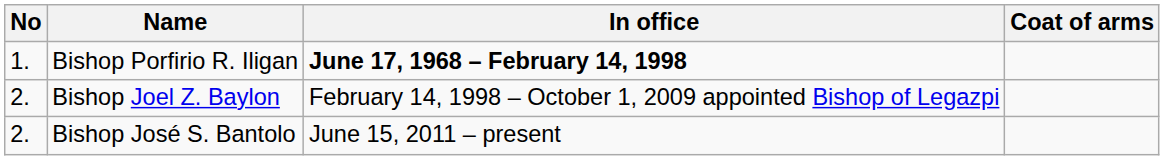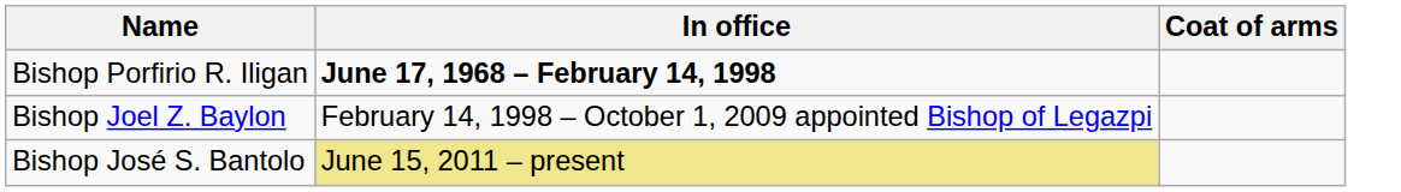 <table class="wikitable">
 <tr>
-<th>No</th>
 <th>Name</th>
 <th>In office</th>
 <th>Coat of arms</th>
 </tr>
 <tr>
-<td>1.</td>
 <td>Bishop Porfirio R. Iligan</td>
 <td><strong>June 17, 1968 – February 14, 1998</strong></td>
 <td></td>
 </tr>
 <tr>
-<td>2.</td>
 <td>Bishop <a href='#'>Joel Z. Baylon</a></td>
 <td>February 14, 1998 – October 1, 2009 appointed <a href='#'>Bishop of Legazpi</a></td>
 <td></td>
 </tr>
 <tr>
-<td>2.</td>
 <td>Bishop José S. Bantolo</td>
-<td>June 15, 2011 – present</td>
+<td style="background: khaki;">June 15, 2011 – present</td>
 <td></td>
 </tr>
 </table>
